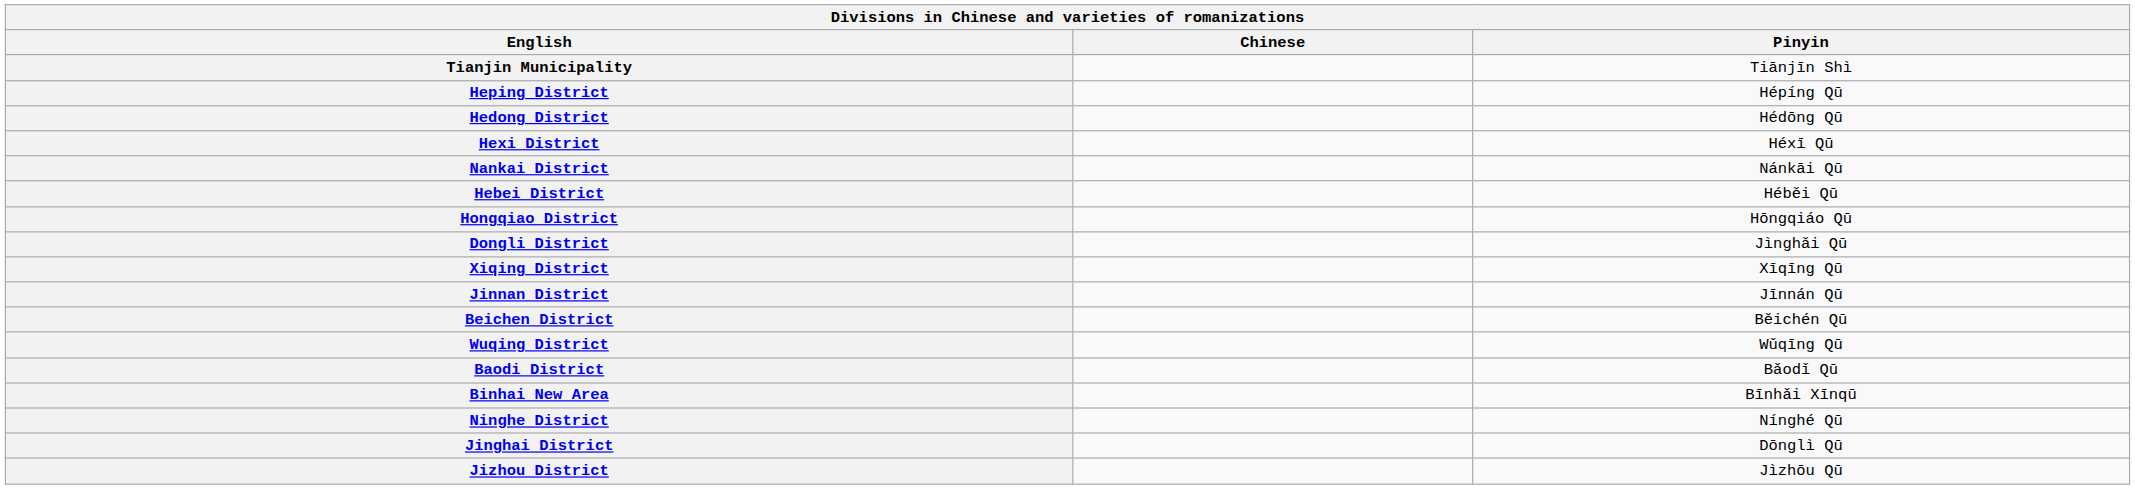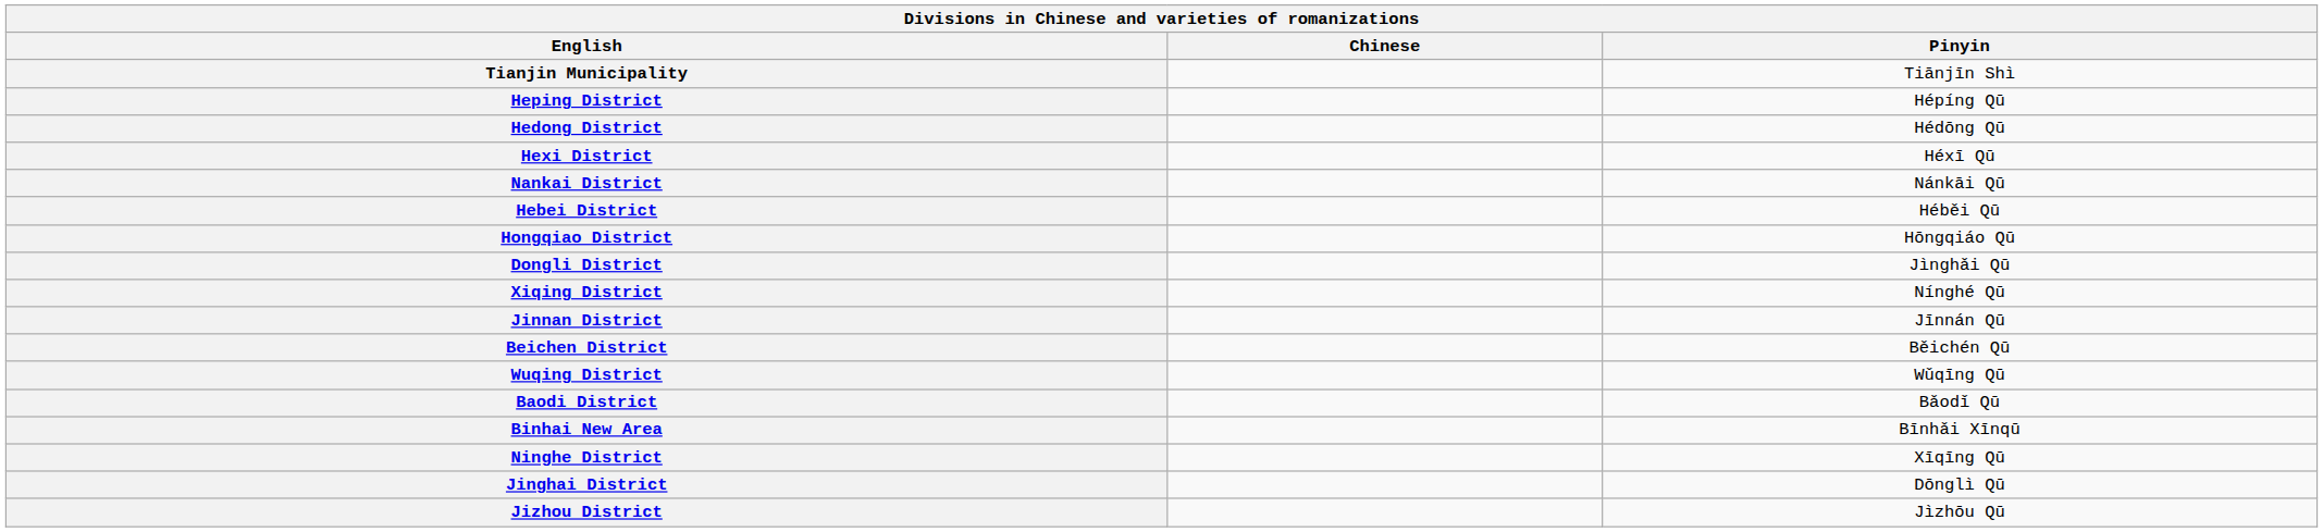 <table class="wikitable sortable collapsible collapsed" style="margin:1em auto 1em auto; width:90%; text-align:center">
 <tr>
 <th colspan="5">Divisions in Chinese and varieties of romanizations</th>
 </tr>
 <tr>
 <th>English</th>
 <th>Chinese</th>
 <th>Pinyin</th>
 </tr>
 <tr>
 <th>Tianjin Municipality</th>
 <td></td>
 <td>Tiānjīn Shì</td>
 </tr>
 <tr>
 <th><a href='#'>Heping District</a></th>
 <td></td>
 <td>Hépíng Qū</td>
 </tr>
 <tr>
 <th><a href='#'>Hedong District</a></th>
 <td></td>
 <td>Hédōng Qū</td>
 </tr>
 <tr>
 <th><a href='#'>Hexi District</a></th>
 <td></td>
 <td>Héxī Qū</td>
 </tr>
 <tr>
 <th><a href='#'>Nankai District</a></th>
 <td></td>
 <td>Nánkāi Qū</td>
 </tr>
 <tr>
 <th><a href='#'>Hebei District</a></th>
 <td></td>
 <td>Héběi Qū</td>
 </tr>
 <tr>
 <th><a href='#'>Hongqiao District</a></th>
 <td></td>
 <td>Hōngqiáo Qū</td>
 </tr>
 <tr>
 <th><a href='#'>Dongli District</a></th>
 <td></td>
 <td>Jìnghǎi Qū</td>
 </tr>
 <tr>
 <th><a href='#'>Xiqing District</a></th>
 <td></td>
-<td>Xīqīng Qū</td>
+<td>Nínghé Qū</td>
 </tr>
 <tr>
 <th><a href='#'>Jinnan District</a></th>
 <td></td>
 <td>Jīnnán Qū</td>
 </tr>
 <tr>
 <th><a href='#'>Beichen District</a></th>
 <td></td>
 <td>Běichén Qū</td>
 </tr>
 <tr>
 <th><a href='#'>Wuqing District</a></th>
 <td></td>
 <td>Wǔqīng Qū</td>
 </tr>
 <tr>
 <th><a href='#'>Baodi District</a></th>
 <td></td>
 <td>Bǎodǐ Qū</td>
 </tr>
 <tr>
 <th><a href='#'>Binhai New Area</a></th>
 <td></td>
 <td>Bīnhǎi Xīnqū</td>
 </tr>
 <tr>
 <th><a href='#'>Ninghe District</a></th>
 <td></td>
-<td>Nínghé Qū</td>
+<td>Xīqīng Qū</td>
 </tr>
 <tr>
 <th><a href='#'>Jinghai District</a></th>
 <td></td>
 <td>Dōnglì Qū</td>
 </tr>
 <tr>
 <th><a href='#'>Jizhou District</a></th>
 <td></td>
 <td>Jìzhōu Qū</td>
 </tr>
 </table>
